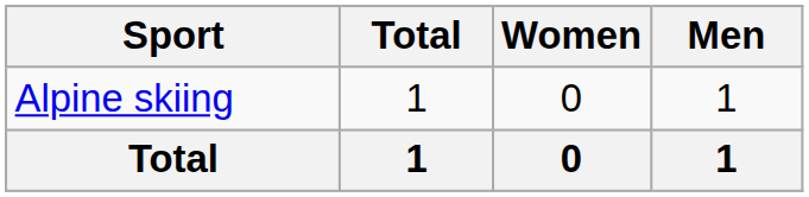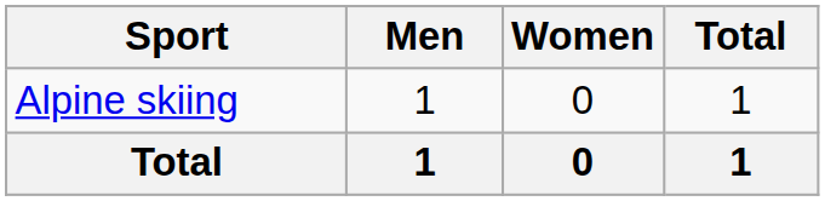 <table class="wikitable sortable" style=text-align:center>
 <tr>
 <th width=130>Sport</th>
+<th width=55>Men</th>
+<th width=55>Women</th>
 <th width=55>Total</th>
-<th width=55>Women</th>
-<th width=55>Men</th>
 </tr>
 <tr>
 <td align=left><a href='#'>Alpine skiing</a></td>
 <td>1</td>
 <td>0</td>
 <td>1</td>
 </tr>
 <tr>
 <th>Total</th>
 <th>1</th>
 <th>0</th>
 <th>1</th>
 </tr>
 </table>
